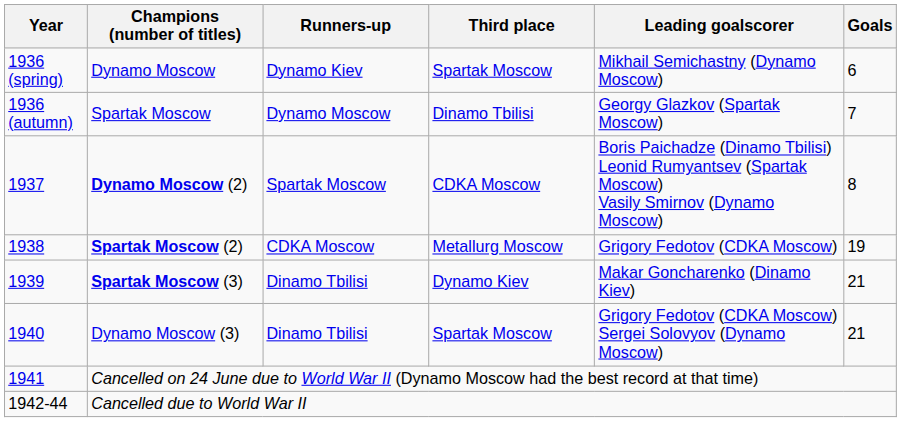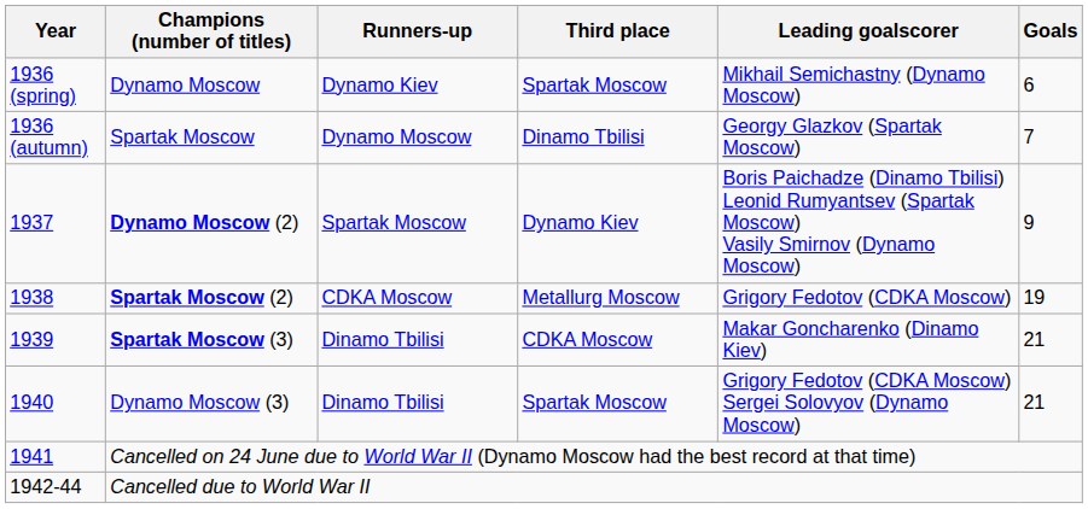 <table class="wikitable" style="width:100%;">
 <tr>
 <th width=9%>Year</th>
 <th width=19%>Champions<br>(number of titles)</th>
 <th width=18%>Runners-up</th>
 <th width=18%>Third place</th>
 <th width=27%>Leading goalscorer</th>
 <th width=1%>Goals</th>
 </tr>
 <tr>
 <td><a href='#'>1936 (spring)</a></td>
 <td><a href='#'>Dynamo Moscow</a></td>
 <td><a href='#'>Dynamo Kiev</a></td>
 <td><a href='#'>Spartak Moscow</a></td>
 <td><a href='#'>Mikhail Semichastny</a> (<a href='#'>Dynamo Moscow</a>)</td>
 <td>6</td>
 </tr>
 <tr>
 <td><a href='#'>1936 (autumn)</a></td>
 <td><a href='#'>Spartak Moscow</a></td>
 <td><a href='#'>Dynamo Moscow</a></td>
 <td><a href='#'>Dinamo Tbilisi</a></td>
 <td><a href='#'>Georgy Glazkov</a> (<a href='#'>Spartak Moscow</a>)</td>
 <td>7</td>
 </tr>
 <tr>
 <td><a href='#'>1937</a></td>
 <td><strong><a href='#'>Dynamo Moscow</a></strong> (2)</td>
 <td><a href='#'>Spartak Moscow</a></td>
-<td><a href='#'>CDKA Moscow</a></td>
+<td><a href='#'>Dynamo Kiev</a></td>
 <td><a href='#'>Boris Paichadze</a> (<a href='#'>Dinamo Tbilisi</a>)<br><a href='#'>Leonid Rumyantsev</a> (<a href='#'>Spartak Moscow</a>)<br><a href='#'>Vasily Smirnov</a> (<a href='#'>Dynamo Moscow</a>)</td>
-<td>8</td>
+<td>9</td>
 </tr>
 <tr>
 <td><a href='#'>1938</a></td>
 <td><strong><a href='#'>Spartak Moscow</a></strong> (2)</td>
 <td><a href='#'>CDKA Moscow</a></td>
 <td><a href='#'>Metallurg Moscow</a></td>
 <td><a href='#'>Grigory Fedotov</a> (<a href='#'>CDKA Moscow</a>)</td>
 <td>19</td>
 </tr>
 <tr>
 <td><a href='#'>1939</a></td>
 <td><strong><a href='#'>Spartak Moscow</a></strong> (3)</td>
 <td><a href='#'>Dinamo Tbilisi</a></td>
-<td><a href='#'>Dynamo Kiev</a></td>
+<td><a href='#'>CDKA Moscow</a></td>
 <td><a href='#'>Makar Goncharenko</a> (<a href='#'>Dinamo Kiev</a>)</td>
 <td>21</td>
 </tr>
 <tr>
 <td><a href='#'>1940</a></td>
 <td><a href='#'>Dynamo Moscow</a> (3)</td>
 <td><a href='#'>Dinamo Tbilisi</a></td>
 <td><a href='#'>Spartak Moscow</a></td>
 <td><a href='#'>Grigory Fedotov</a> (<a href='#'>CDKA Moscow</a>)<br><a href='#'>Sergei Solovyov</a> (<a href='#'>Dynamo Moscow</a>)</td>
 <td>21</td>
 </tr>
 <tr>
 <td><a href='#'>1941</a></td>
 <td colspan="5"><em>Cancelled on 24 June due to <a href='#'>World War II</a></em> (Dynamo Moscow had the best record at that time)</td>
 </tr>
 <tr>
 <td>1942-44</td>
 <td colspan="5"><em>Cancelled due to World War II</em></td>
 </tr>
 </table>
